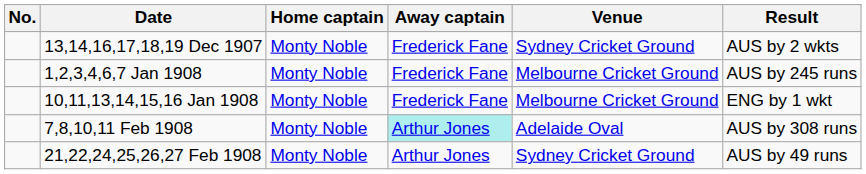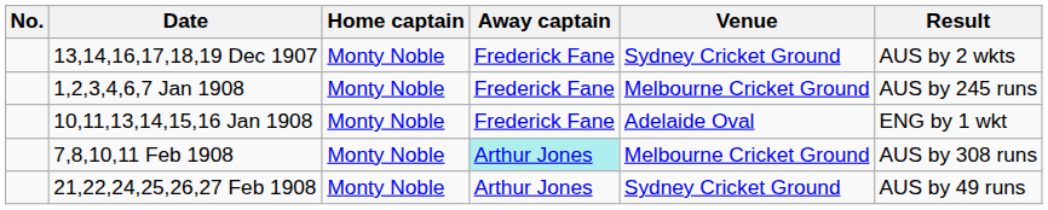 <table class="wikitable">
 <tr>
 <th>No.</th>
 <th>Date</th>
 <th>Home captain</th>
 <th>Away captain</th>
 <th>Venue</th>
 <th>Result</th>
 </tr>
 <tr>
 <td></td>
 <td>13,14,16,17,18,19 Dec 1907</td>
 <td><a href='#'>Monty Noble</a></td>
 <td><a href='#'>Frederick Fane</a></td>
 <td><a href='#'>Sydney Cricket Ground</a></td>
 <td>AUS by 2 wkts</td>
 </tr>
 <tr>
 <td></td>
 <td>1,2,3,4,6,7 Jan 1908</td>
 <td><a href='#'>Monty Noble</a></td>
 <td><a href='#'>Frederick Fane</a></td>
 <td><a href='#'>Melbourne Cricket Ground</a></td>
 <td>AUS by 245 runs</td>
 </tr>
 <tr>
 <td></td>
 <td>10,11,13,14,15,16 Jan 1908</td>
 <td><a href='#'>Monty Noble</a></td>
 <td><a href='#'>Frederick Fane</a></td>
-<td><a href='#'>Melbourne Cricket Ground</a></td>
+<td><a href='#'>Adelaide Oval</a></td>
 <td>ENG by 1 wkt</td>
 </tr>
 <tr>
 <td></td>
 <td>7,8,10,11 Feb 1908</td>
 <td><a href='#'>Monty Noble</a></td>
 <td style="background: paleturquoise;"><a href='#'>Arthur Jones</a></td>
-<td><a href='#'>Adelaide Oval</a></td>
+<td><a href='#'>Melbourne Cricket Ground</a></td>
 <td>AUS by 308 runs</td>
 </tr>
 <tr>
 <td></td>
 <td>21,22,24,25,26,27 Feb 1908</td>
 <td><a href='#'>Monty Noble</a></td>
 <td><a href='#'>Arthur Jones</a></td>
 <td><a href='#'>Sydney Cricket Ground</a></td>
 <td>AUS by 49 runs</td>
 </tr>
 </table>
